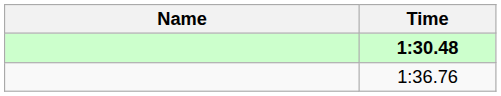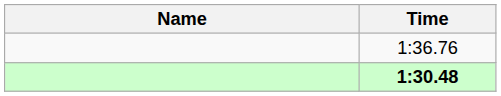 <table class="wikitable" style="text-align:center;">
 <tr>
 <th style="width:19em">Name</th>
 <th style="width:7em">Time</th>
 </tr>
+<tr>
+<td align=left></td>
+<td>1:36.76</td>
+</tr>
 <tr bgcolor=ccffcc>
 <td align=left><strong></strong></td>
 <td><strong>1:30.48</strong></td>
 </tr>
-<tr>
-<td align=left></td>
-<td>1:36.76</td>
-</tr>
 </table>
